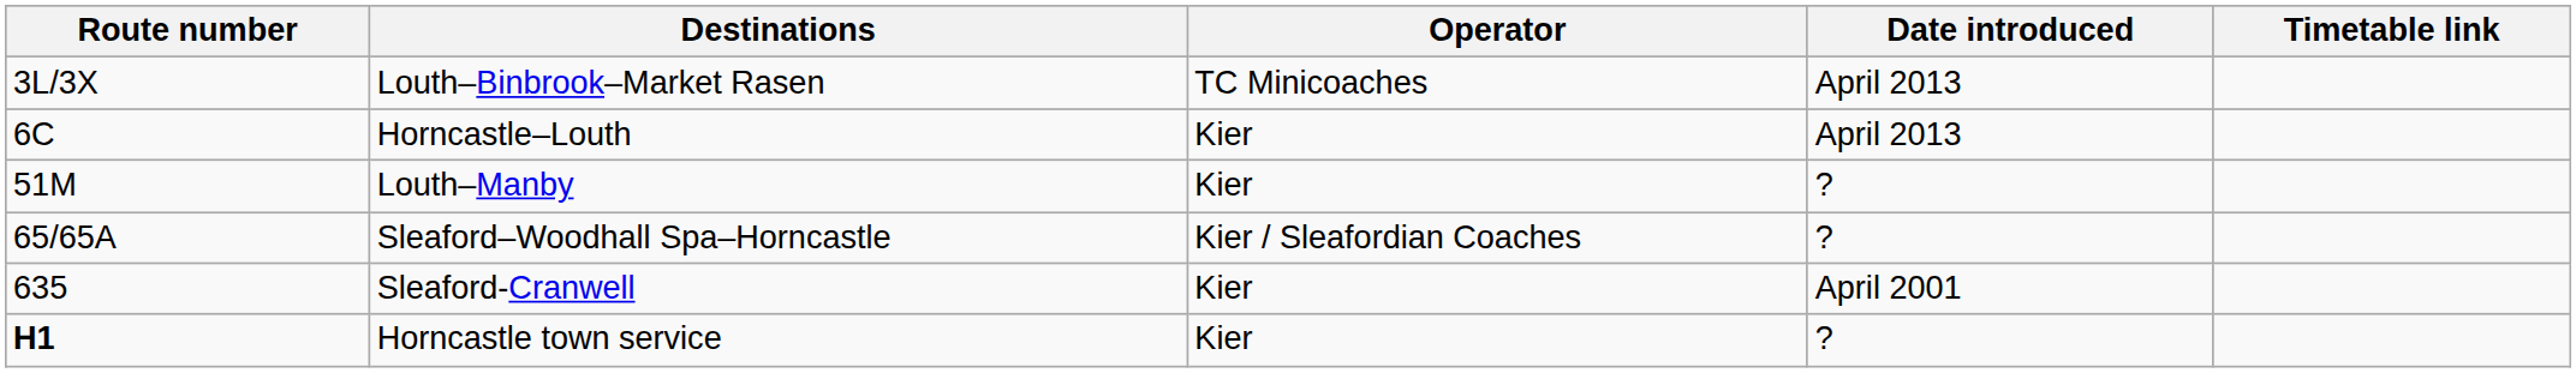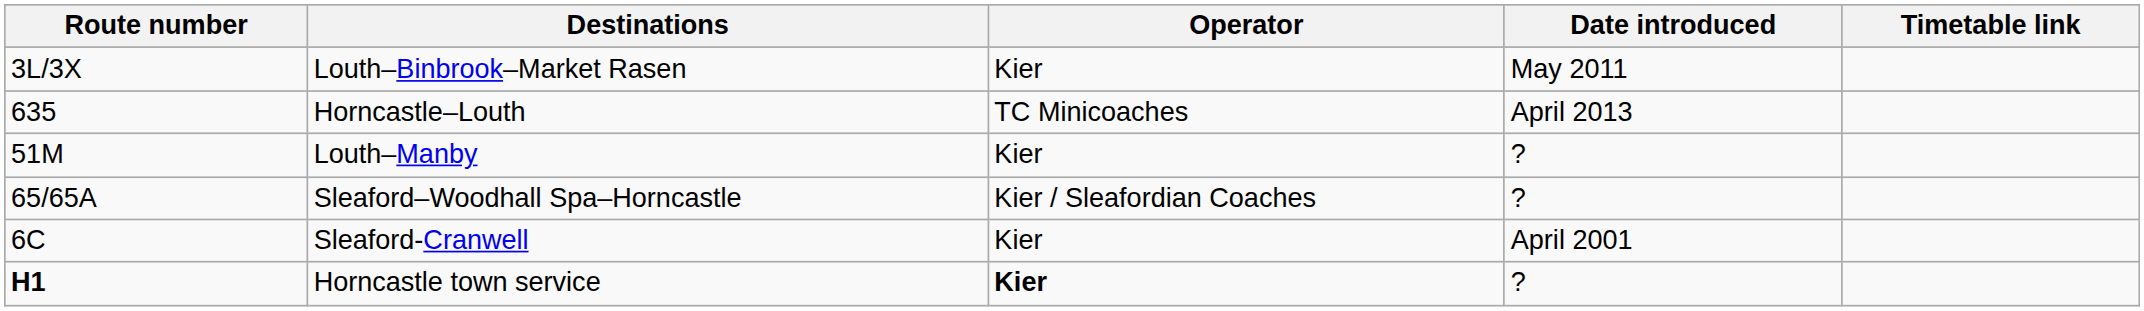 <table class="wikitable" width="100%">
 <tr>
 <th>Route number</th>
 <th>Destinations</th>
 <th>Operator</th>
 <th>Date introduced</th>
 <th>Timetable link</th>
 </tr>
 <tr>
 <td>3L/3X</td>
 <td>Louth–<a href='#'>Binbrook</a>–Market Rasen</td>
-<td>TC Minicoaches</td>
-<td>April 2013</td>
+<td>Kier</td>
+<td>May 2011</td>
 <td></td>
 </tr>
 <tr>
-<td>6C</td>
+<td>635</td>
 <td>Horncastle–Louth</td>
-<td>Kier</td>
+<td>TC Minicoaches</td>
 <td>April 2013</td>
 <td></td>
 </tr>
 <tr>
 <td>51M</td>
 <td>Louth–<a href='#'>Manby</a></td>
 <td>Kier</td>
 <td>?</td>
 <td></td>
 </tr>
 <tr>
 <td>65/65A</td>
 <td>Sleaford–Woodhall Spa–Horncastle</td>
 <td>Kier / Sleafordian Coaches</td>
 <td>?</td>
 <td> </td>
 </tr>
 <tr>
-<td>635</td>
+<td>6C</td>
 <td>Sleaford-<a href='#'>Cranwell</a></td>
 <td>Kier</td>
 <td>April 2001</td>
 <td></td>
 </tr>
 <tr>
 <td><strong>H1</strong></td>
 <td>Horncastle town service</td>
-<td>Kier</td>
+<td><strong>Kier</strong></td>
 <td>?</td>
 <td></td>
 </tr>
 </table>
